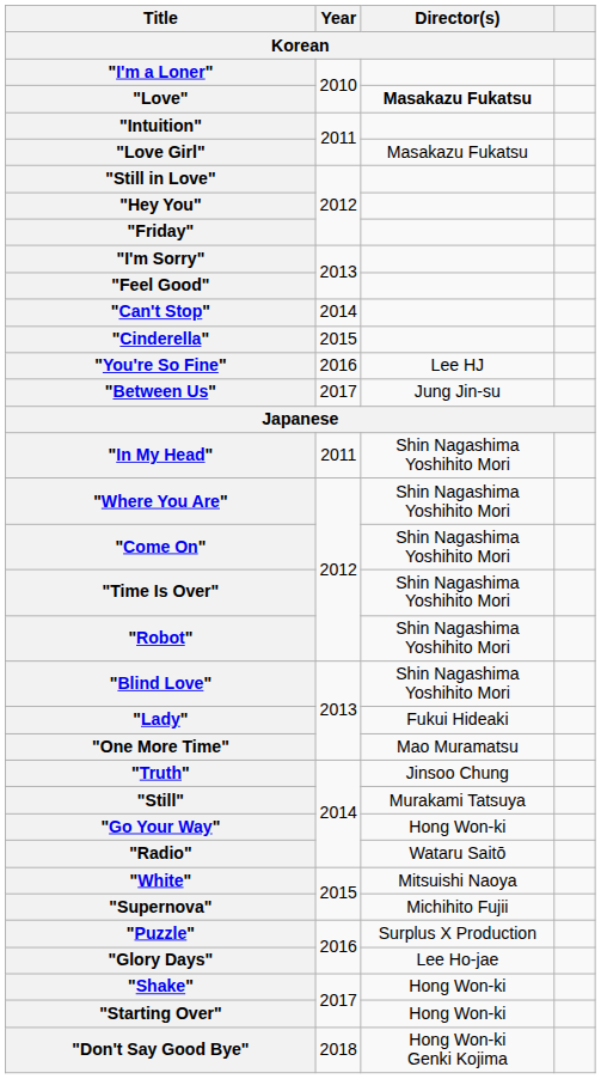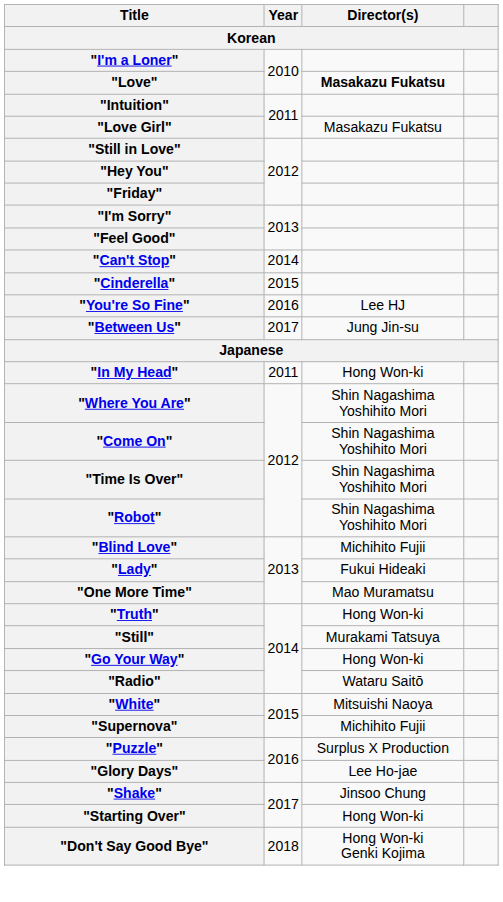 <table class="wikitable sortable plainrowheaders" style="text-align: center;">
 <tr>
 <th scope="col" style="width: 18em;">Title</th>
 <th scope="col" style="width: 2em;">Year</th>
 <th scope="col" style="width: 11em;">Director(s)</th>
 <th scope="col" style="width: 2em;" class="unsortable"></th>
 </tr>
 <tr>
 <th colspan="4">Korean</th>
 </tr>
 <tr>
 <th scope="row">"<a href='#'>I'm a Loner</a>"</th>
 <td rowspan="2">2010</td>
 <td></td>
 <td></td>
 </tr>
 <tr>
 <th scope="row">"Love"</th>
 <td><strong>Masakazu Fukatsu</strong></td>
 <td></td>
 </tr>
 <tr>
 <th scope="row">"Intuition"</th>
 <td rowspan="2">2011</td>
 <td></td>
 <td></td>
 </tr>
 <tr>
 <th scope="row">"Love Girl"</th>
 <td>Masakazu Fukatsu</td>
 <td></td>
 </tr>
 <tr>
 <th scope="row">"Still in Love"</th>
 <td rowspan="3">2012</td>
 <td></td>
 <td></td>
 </tr>
 <tr>
 <th scope="row">"Hey You"</th>
 <td></td>
 <td></td>
 </tr>
 <tr>
 <th scope="row">"Friday"</th>
 <td></td>
 <td></td>
 </tr>
 <tr>
 <th scope="row">"I'm Sorry"</th>
 <td rowspan="2">2013</td>
 <td></td>
 <td></td>
 </tr>
 <tr>
 <th scope="row">"Feel Good"</th>
 <td></td>
 <td></td>
 </tr>
 <tr>
 <th scope="row">"<a href='#'>Can't Stop</a>"</th>
 <td>2014</td>
 <td></td>
 <td></td>
 </tr>
 <tr>
 <th scope="row">"<a href='#'>Cinderella</a>"</th>
 <td>2015</td>
 <td></td>
 <td></td>
 </tr>
 <tr>
 <th scope="row">"<a href='#'>You're So Fine</a>"</th>
 <td>2016</td>
 <td>Lee HJ</td>
 <td></td>
 </tr>
 <tr>
 <th scope="row">"<a href='#'>Between Us</a>"</th>
 <td>2017</td>
 <td>Jung Jin-su</td>
 <td></td>
 </tr>
 <tr>
 <th colspan="4">Japanese</th>
 </tr>
 <tr>
 <th scope="row">"<a href='#'>In My Head</a>"</th>
 <td>2011</td>
-<td>Shin Nagashima<br>Yoshihito Mori</td>
+<td>Hong Won-ki</td>
 <td></td>
 </tr>
 <tr>
 <th scope="row">"<a href='#'>Where You Are</a>"</th>
 <td rowspan="4">2012</td>
 <td>Shin Nagashima<br>Yoshihito Mori</td>
 <td></td>
 </tr>
 <tr>
 <th scope="row">"<a href='#'>Come On</a>"</th>
 <td>Shin Nagashima<br>Yoshihito Mori</td>
 <td></td>
 </tr>
 <tr>
 <th scope="row">"Time Is Over"</th>
 <td>Shin Nagashima<br>Yoshihito Mori</td>
 <td></td>
 </tr>
 <tr>
 <th scope="row">"<a href='#'>Robot</a>"</th>
 <td>Shin Nagashima<br>Yoshihito Mori</td>
 <td></td>
 </tr>
 <tr>
 <th scope="row">"<a href='#'>Blind Love</a>"</th>
 <td rowspan="3">2013</td>
-<td>Shin Nagashima<br>Yoshihito Mori</td>
+<td>Michihito Fujii</td>
 <td></td>
 </tr>
 <tr>
 <th scope="row">"<a href='#'>Lady</a>"</th>
 <td>Fukui Hideaki</td>
 <td></td>
 </tr>
 <tr>
 <th scope="row">"One More Time"</th>
 <td>Mao Muramatsu</td>
 <td></td>
 </tr>
 <tr>
 <th scope="row">"<a href='#'>Truth</a>"</th>
 <td rowspan="4">2014</td>
-<td>Jinsoo Chung</td>
+<td>Hong Won-ki</td>
 <td></td>
 </tr>
 <tr>
 <th scope="row">"Still"</th>
 <td>Murakami Tatsuya</td>
 <td></td>
 </tr>
 <tr>
 <th scope="row">"<a href='#'>Go Your Way</a>"</th>
 <td>Hong Won-ki</td>
 <td></td>
 </tr>
 <tr>
 <th scope="row">"Radio"</th>
 <td>Wataru Saitō</td>
 <td></td>
 </tr>
 <tr>
 <th scope="row">"<a href='#'>White</a>"</th>
 <td rowspan="2">2015</td>
 <td>Mitsuishi Naoya</td>
 <td></td>
 </tr>
 <tr>
 <th scope="row">"Supernova"</th>
 <td>Michihito Fujii</td>
 <td></td>
 </tr>
 <tr>
 <th scope="row">"<a href='#'>Puzzle</a>"</th>
 <td rowspan="2">2016</td>
 <td>Surplus X Production</td>
 <td></td>
 </tr>
 <tr>
 <th scope="row">"Glory Days"</th>
 <td>Lee Ho-jae</td>
 <td></td>
 </tr>
 <tr>
 <th scope="row">"<a href='#'>Shake</a>"</th>
 <td rowspan="2">2017</td>
-<td>Hong Won-ki</td>
+<td>Jinsoo Chung</td>
 <td></td>
 </tr>
 <tr>
 <th scope="row">"Starting Over"</th>
 <td>Hong Won-ki</td>
 <td></td>
 </tr>
 <tr>
 <th scope="row">"Don't Say Good Bye"</th>
 <td>2018</td>
 <td>Hong Won-ki<br>Genki Kojima</td>
 <td></td>
 </tr>
 </table>
